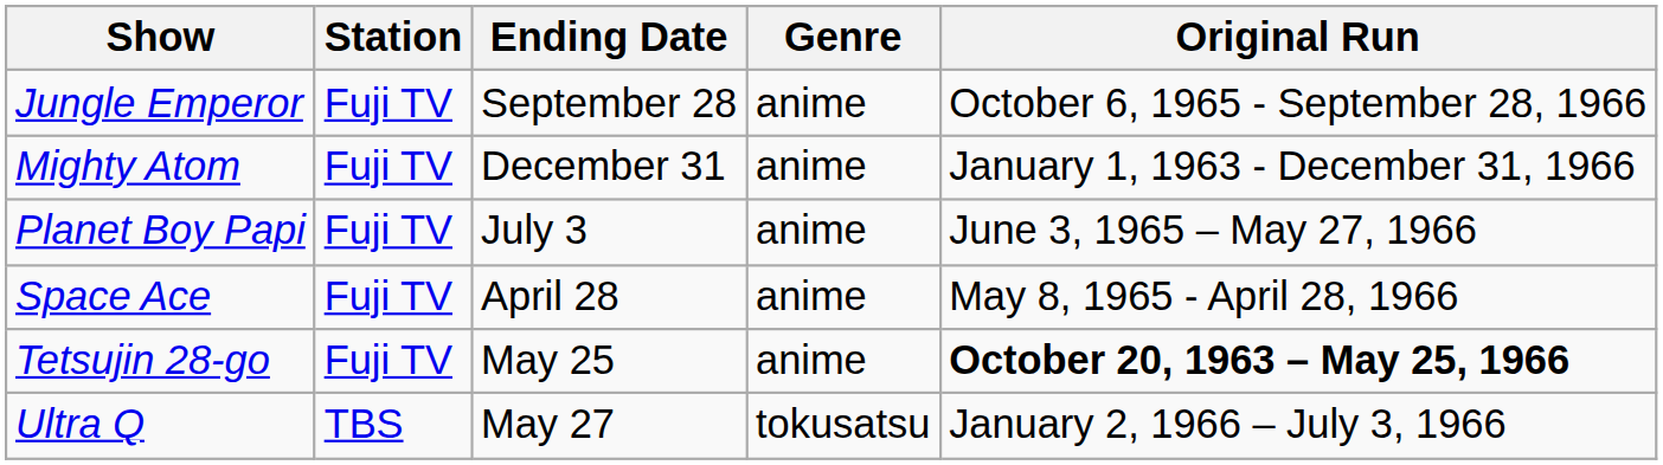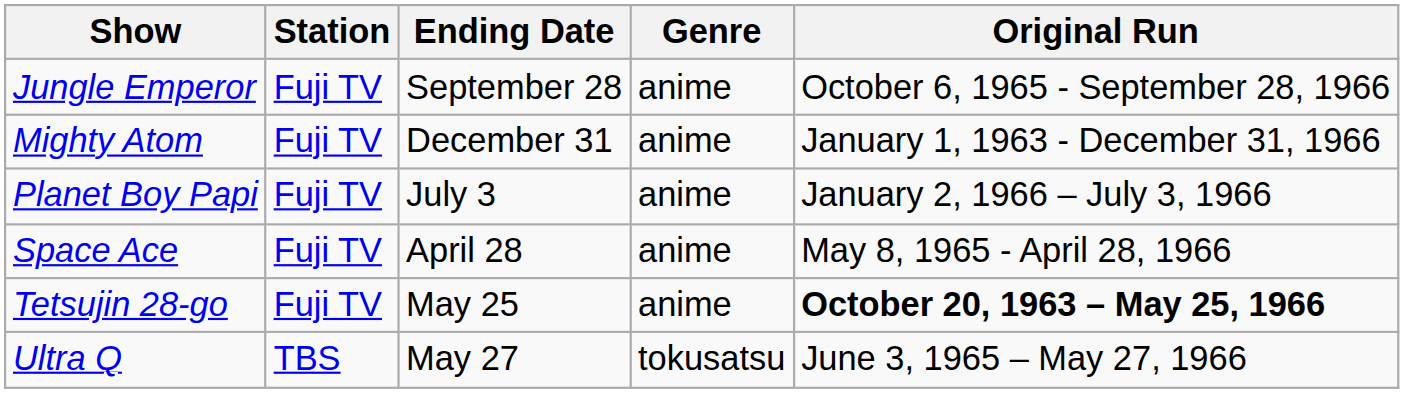 <table class="wikitable sortable">
 <tr>
 <th>Show</th>
 <th>Station</th>
 <th>Ending Date</th>
 <th>Genre</th>
 <th>Original Run</th>
 </tr>
 <tr>
 <td><em><a href='#'>Jungle Emperor</a></em></td>
 <td><a href='#'>Fuji TV</a></td>
 <td>September 28</td>
 <td>anime</td>
 <td>October 6, 1965 - September 28, 1966</td>
 </tr>
 <tr>
 <td><em><a href='#'>Mighty Atom</a></em></td>
 <td><a href='#'>Fuji TV</a></td>
 <td>December 31</td>
 <td>anime</td>
 <td>January 1, 1963 - December 31, 1966</td>
 </tr>
 <tr>
 <td><em><a href='#'>Planet Boy Papi</a></em></td>
 <td><a href='#'>Fuji TV</a></td>
 <td>July 3</td>
 <td>anime</td>
-<td>June 3, 1965 – May 27, 1966</td>
+<td>January 2, 1966 – July 3, 1966</td>
 </tr>
 <tr>
 <td><em><a href='#'>Space Ace</a></em></td>
 <td><a href='#'>Fuji TV</a></td>
 <td>April 28</td>
 <td>anime</td>
 <td>May 8, 1965 - April 28, 1966</td>
 </tr>
 <tr>
 <td><em><a href='#'>Tetsujin 28-go</a></em></td>
 <td><a href='#'>Fuji TV</a></td>
 <td>May 25</td>
 <td>anime</td>
 <td><strong>October 20, 1963 – May 25, 1966</strong></td>
 </tr>
 <tr>
 <td><em><a href='#'>Ultra Q</a></em></td>
 <td><a href='#'>TBS</a></td>
 <td>May 27</td>
 <td>tokusatsu</td>
-<td>January 2, 1966 – July 3, 1966</td>
+<td>June 3, 1965 – May 27, 1966</td>
 </tr>
 </table>
